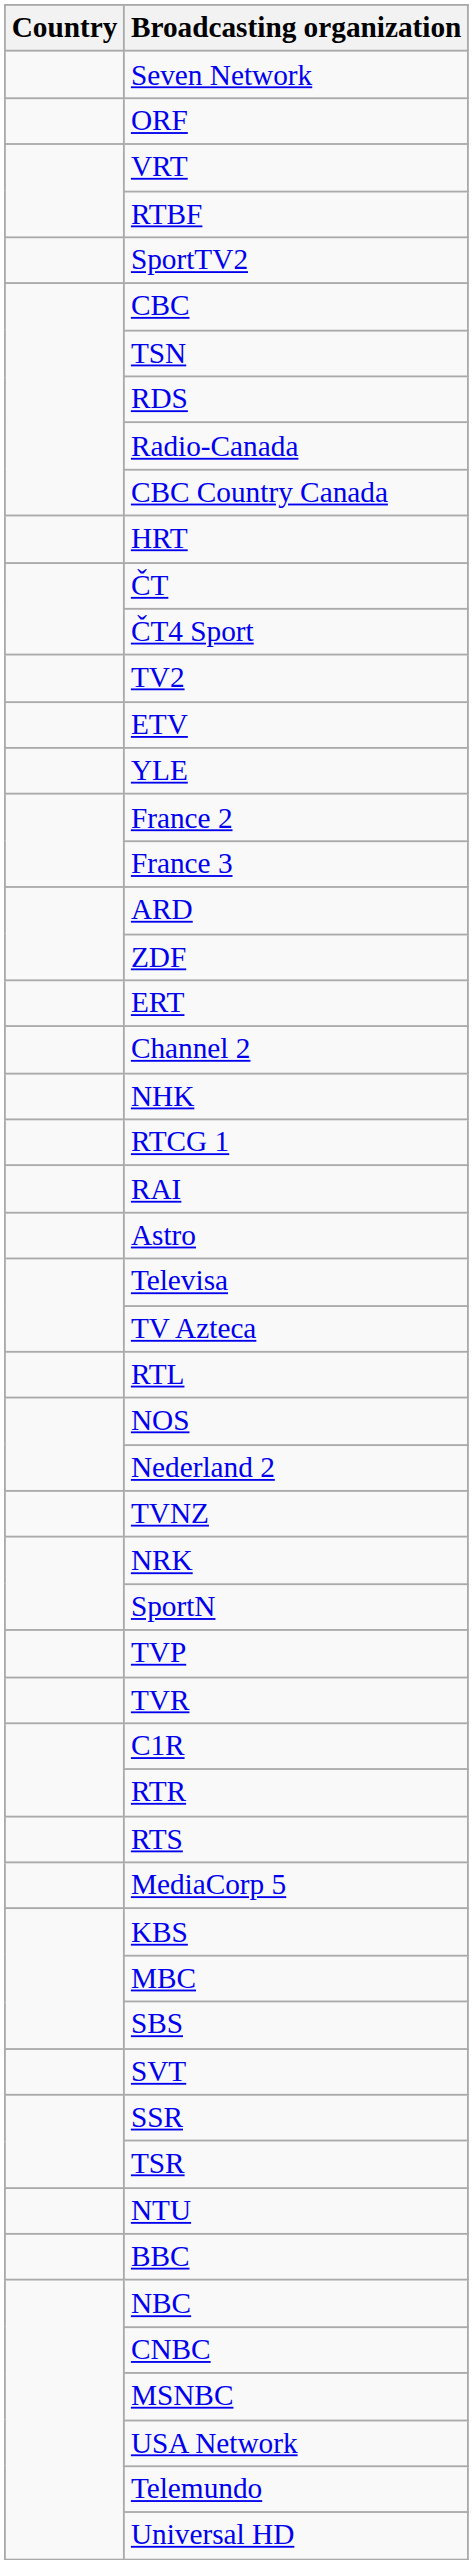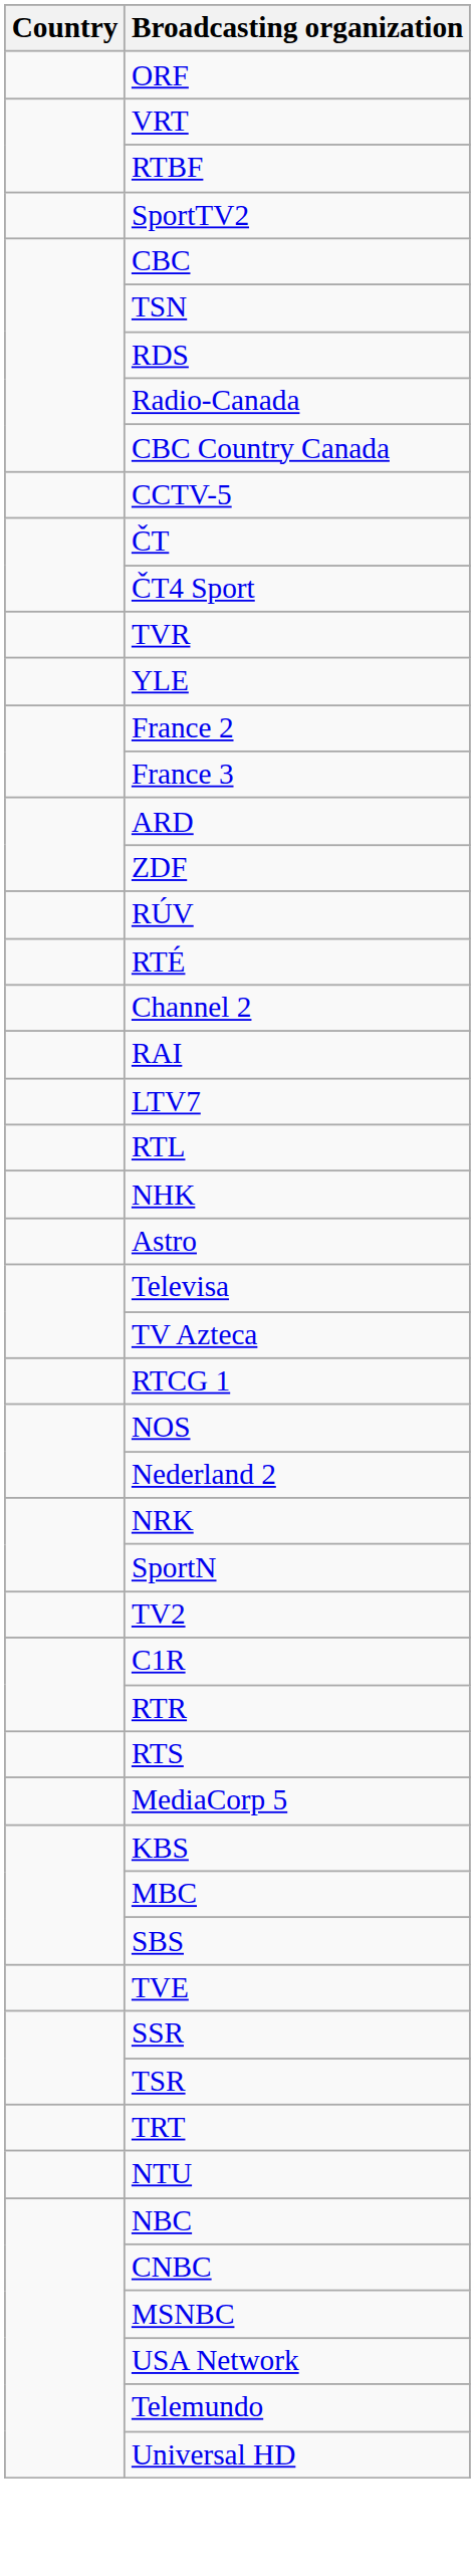 <table class="sortable wikitable" style="text-align:left; margin-right:50px; font-size:100%">
 <tr>
 <th align=center>Country</th>
 <th align=center>Broadcasting organization</th>
-</tr>
-<tr>
-<td align=left></td>
-<td><a href='#'>Seven Network</a></td>
 </tr>
 <tr>
 <td align=left></td>
 <td><a href='#'>ORF</a></td>
 </tr>
 <tr>
 <td style="text-align:left;" rowspan="2"></td>
 <td><a href='#'>VRT</a></td>
 </tr>
 <tr>
 <td><a href='#'>RTBF</a></td>
 </tr>
 <tr>
 <td align=left></td>
 <td><a href='#'>SportTV2</a></td>
 </tr>
 <tr>
 <td style="text-align:left;" rowspan="5"></td>
 <td><a href='#'>CBC</a></td>
 </tr>
 <tr>
 <td><a href='#'>TSN</a></td>
 </tr>
 <tr>
 <td><a href='#'>RDS</a></td>
 </tr>
 <tr>
 <td><a href='#'>Radio-Canada</a></td>
 </tr>
 <tr>
 <td><a href='#'>CBC Country Canada</a></td>
 </tr>
 <tr>
 <td align=left></td>
-<td><a href='#'>HRT</a></td>
+<td><a href='#'>CCTV-5</a></td>
 </tr>
 <tr>
 <td style="text-align:left;" rowspan="2"></td>
 <td><a href='#'>ČT</a></td>
 </tr>
 <tr>
 <td><a href='#'>ČT4 Sport</a></td>
 </tr>
 <tr>
 <td align=left></td>
-<td><a href='#'>TV2</a></td>
-</tr>
-<tr>
-<td align=left></td>
-<td><a href='#'>ETV</a></td>
+<td><a href='#'>TVR</a></td>
 </tr>
 <tr>
 <td align=left></td>
 <td><a href='#'>YLE</a></td>
 </tr>
 <tr>
 <td style="text-align:left;" rowspan="2"></td>
 <td><a href='#'>France 2</a></td>
 </tr>
 <tr>
 <td><a href='#'>France 3</a></td>
 </tr>
 <tr>
 <td style="text-align:left;" rowspan="2"></td>
 <td><a href='#'>ARD</a></td>
 </tr>
 <tr>
 <td><a href='#'>ZDF</a></td>
 </tr>
 <tr>
 <td align=left></td>
-<td><a href='#'>ERT</a></td>
+<td><a href='#'>RÚV</a></td>
+</tr>
+<tr>
+<td align=left></td>
+<td><a href='#'>RTÉ</a></td>
 </tr>
 <tr>
 <td align=left></td>
 <td><a href='#'>Channel 2</a></td>
 </tr>
 <tr>
 <td align=left></td>
-<td><a href='#'>NHK</a></td>
+<td><a href='#'>RAI</a></td>
 </tr>
 <tr>
 <td align=left></td>
-<td><a href='#'>RTCG 1</a></td>
+<td><a href='#'>LTV7</a></td>
 </tr>
 <tr>
 <td align=left></td>
-<td><a href='#'>RAI</a></td>
+<td><a href='#'>RTL</a></td>
+</tr>
+<tr>
+<td align=left></td>
+<td><a href='#'>NHK</a></td>
 </tr>
 <tr>
 <td align=left></td>
 <td><a href='#'>Astro</a></td>
 </tr>
 <tr>
 <td style="text-align:left;" rowspan="2"></td>
 <td><a href='#'>Televisa</a></td>
 </tr>
 <tr>
 <td><a href='#'>TV Azteca</a></td>
 </tr>
 <tr>
 <td align=left></td>
-<td><a href='#'>RTL</a></td>
+<td><a href='#'>RTCG 1</a></td>
 </tr>
 <tr>
 <td style="text-align:left;" rowspan="2"></td>
 <td><a href='#'>NOS</a></td>
 </tr>
 <tr>
 <td><a href='#'>Nederland 2</a></td>
-</tr>
-<tr>
-<td align=left></td>
-<td><a href='#'>TVNZ</a></td>
 </tr>
 <tr>
 <td style="text-align:left;" rowspan="2"></td>
 <td><a href='#'>NRK</a></td>
 </tr>
 <tr>
 <td><a href='#'>SportN</a></td>
 </tr>
 <tr>
 <td align=left></td>
-<td><a href='#'>TVP</a></td>
-</tr>
-<tr>
-<td align=left></td>
-<td><a href='#'>TVR</a></td>
+<td><a href='#'>TV2</a></td>
 </tr>
 <tr>
 <td style="text-align:left;" rowspan="2"></td>
 <td><a href='#'>C1R</a></td>
 </tr>
 <tr>
 <td><a href='#'>RTR</a></td>
 </tr>
 <tr>
 <td align=left></td>
 <td><a href='#'>RTS</a></td>
 </tr>
 <tr>
 <td align=left></td>
 <td><a href='#'>MediaCorp 5</a></td>
 </tr>
 <tr>
 <td style="text-align:left;" rowspan="3"></td>
 <td><a href='#'>KBS</a></td>
 </tr>
 <tr>
 <td><a href='#'>MBC</a></td>
 </tr>
 <tr>
 <td><a href='#'>SBS</a></td>
 </tr>
 <tr>
 <td align=left></td>
-<td><a href='#'>SVT</a></td>
+<td><a href='#'>TVE</a></td>
 </tr>
 <tr>
 <td style="text-align:left;" rowspan="2"></td>
 <td><a href='#'>SSR</a></td>
 </tr>
 <tr>
 <td><a href='#'>TSR</a></td>
 </tr>
 <tr>
 <td align=left></td>
-<td><a href='#'>NTU</a></td>
+<td><a href='#'>TRT</a></td>
 </tr>
 <tr>
 <td align=left></td>
-<td><a href='#'>BBC</a></td>
+<td><a href='#'>NTU</a></td>
 </tr>
 <tr>
 <td style="text-align:left;" rowspan="6"></td>
 <td><a href='#'>NBC</a></td>
 </tr>
 <tr>
 <td><a href='#'>CNBC</a></td>
 </tr>
 <tr>
 <td><a href='#'>MSNBC</a></td>
 </tr>
 <tr>
 <td><a href='#'>USA Network</a></td>
 </tr>
 <tr>
 <td><a href='#'>Telemundo</a></td>
 </tr>
 <tr>
 <td><a href='#'>Universal HD</a></td>
 </tr>
 </table>
